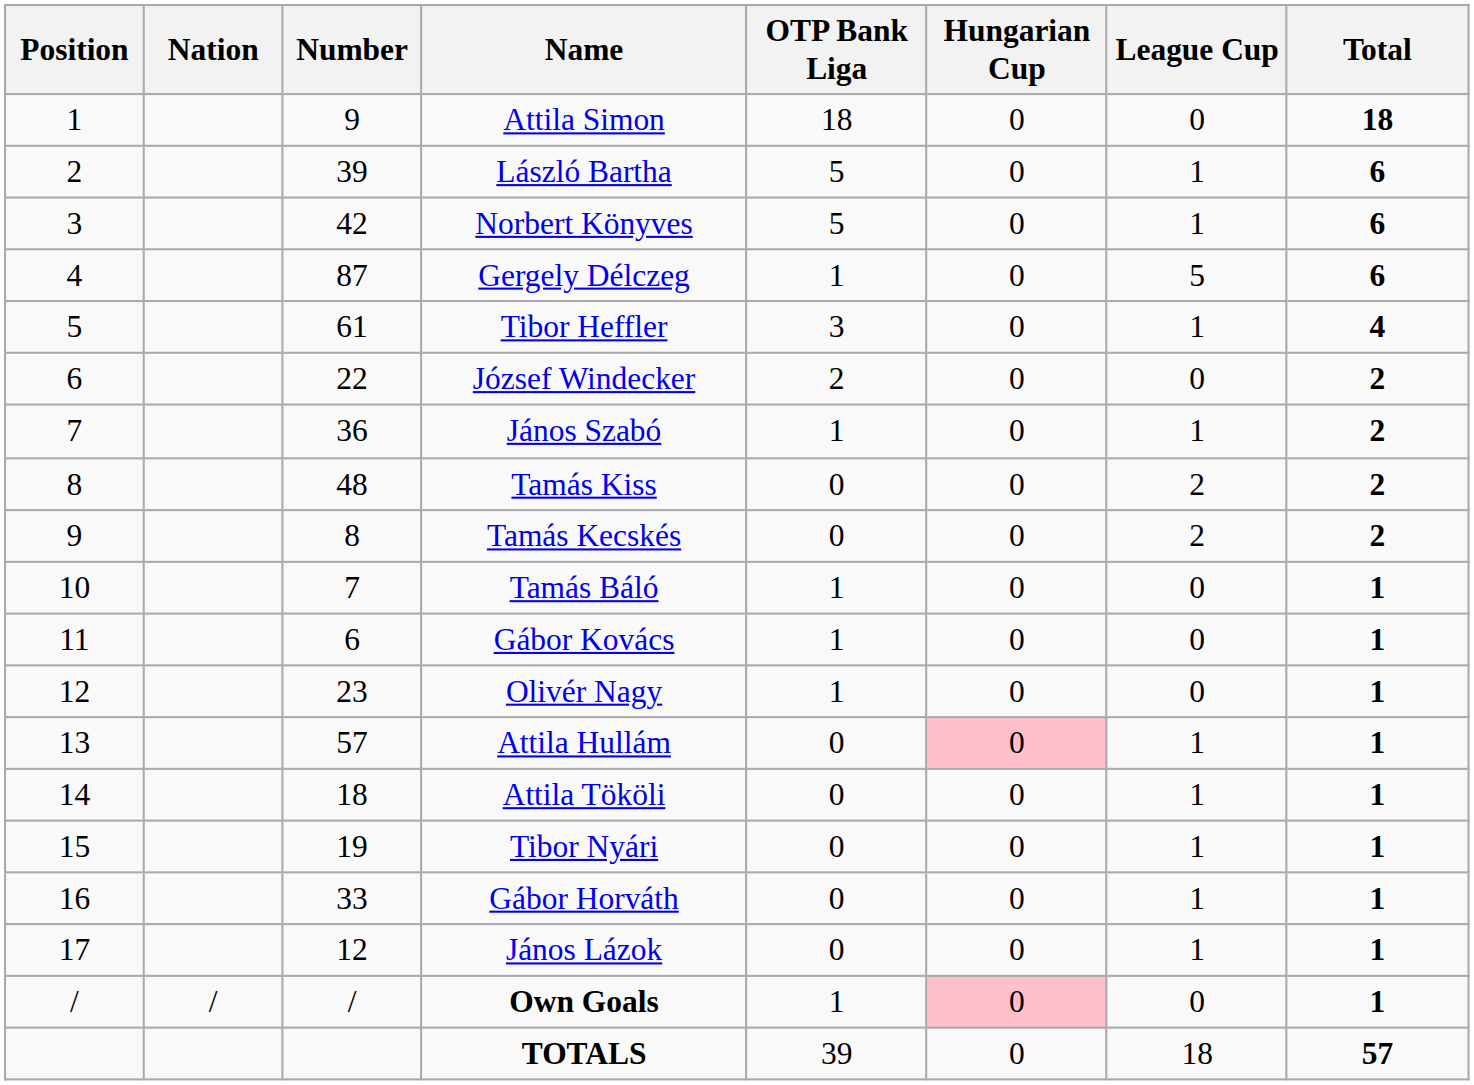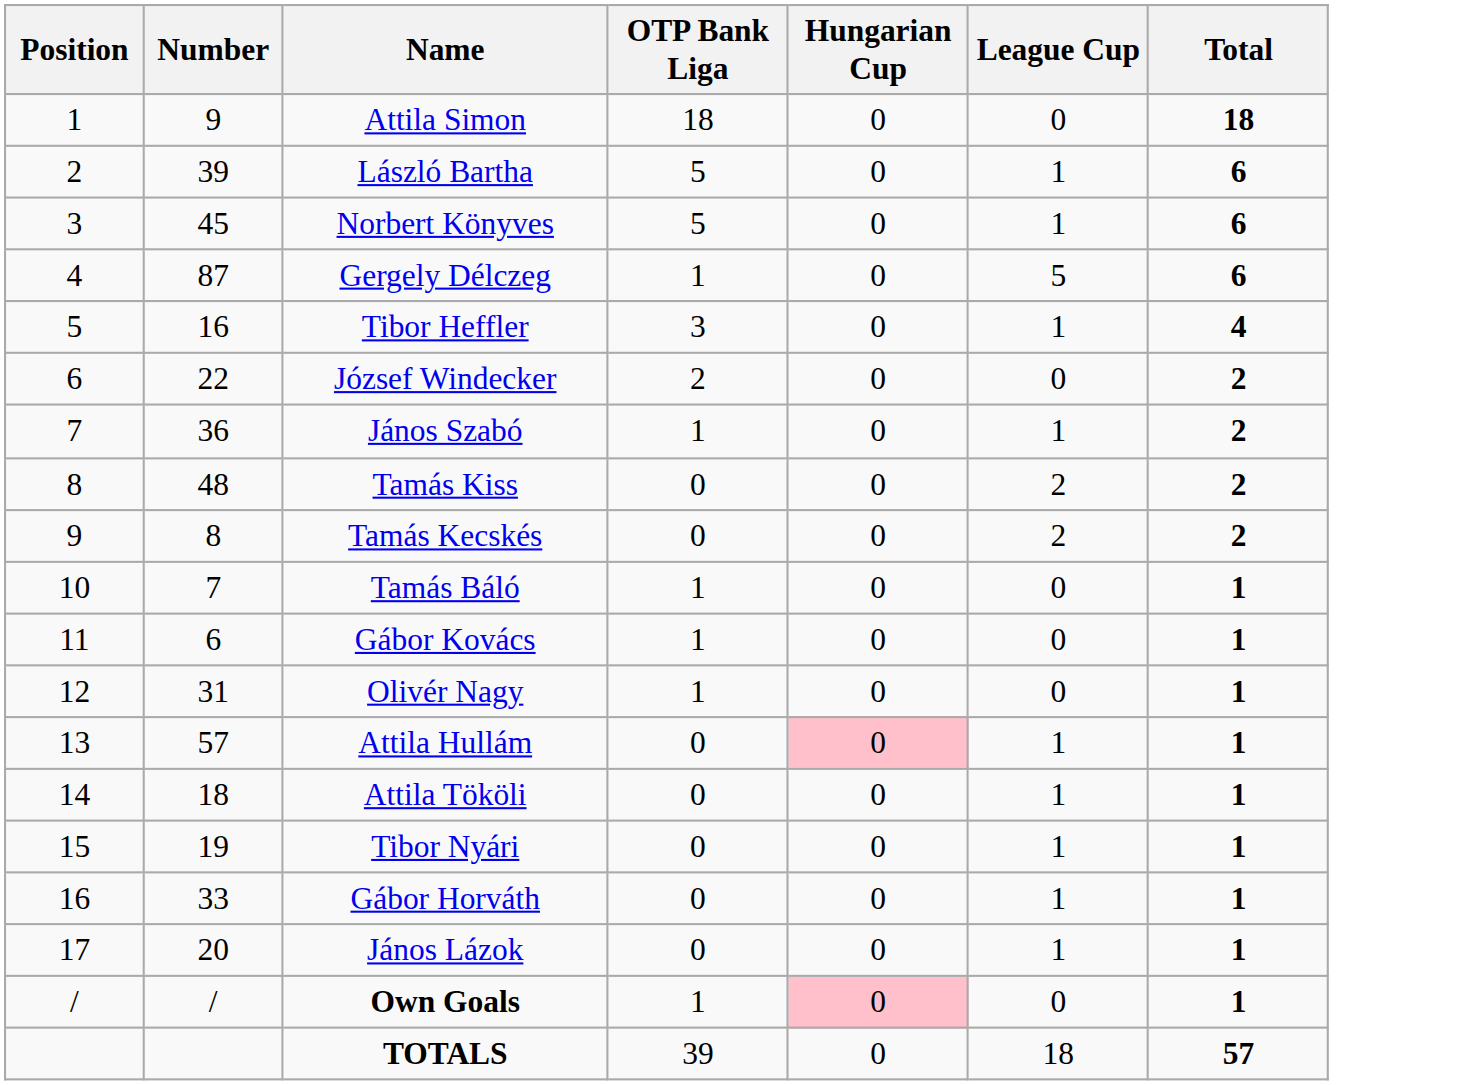 <table class="wikitable" style="font-size: 95%; text-align: center;">
 <tr>
 <th width=60>Position</th>
-<th width=60>Nation</th>
 <th width=60>Number</th>
 <th width=150>Name</th>
 <th width=80>OTP Bank Liga</th>
 <th width=80>Hungarian Cup</th>
 <th width=80>League Cup</th>
 <th width=80>Total</th>
 </tr>
 <tr>
 <td>1</td>
-<td></td>
 <td>9</td>
 <td><a href='#'>Attila Simon</a></td>
 <td>18</td>
 <td>0</td>
 <td>0</td>
 <td><strong>18</strong></td>
 </tr>
 <tr>
 <td>2</td>
-<td></td>
 <td>39</td>
 <td><a href='#'>László Bartha</a></td>
 <td>5</td>
 <td>0</td>
 <td>1</td>
 <td><strong>6</strong></td>
 </tr>
 <tr>
 <td>3</td>
-<td></td>
-<td>42</td>
+<td>45</td>
 <td><a href='#'>Norbert Könyves</a></td>
 <td>5</td>
 <td>0</td>
 <td>1</td>
 <td><strong>6</strong></td>
 </tr>
 <tr>
 <td>4</td>
-<td></td>
 <td>87</td>
 <td><a href='#'>Gergely Délczeg</a></td>
 <td>1</td>
 <td>0</td>
 <td>5</td>
 <td><strong>6</strong></td>
 </tr>
 <tr>
 <td>5</td>
-<td></td>
-<td>61</td>
+<td>16</td>
 <td><a href='#'>Tibor Heffler</a></td>
 <td>3</td>
 <td>0</td>
 <td>1</td>
 <td><strong>4</strong></td>
 </tr>
 <tr>
 <td>6</td>
-<td></td>
 <td>22</td>
 <td><a href='#'>József Windecker</a></td>
 <td>2</td>
 <td>0</td>
 <td>0</td>
 <td><strong>2</strong></td>
 </tr>
 <tr>
 <td>7</td>
-<td></td>
 <td>36</td>
 <td><a href='#'>János Szabó</a></td>
 <td>1</td>
 <td>0</td>
 <td>1</td>
 <td><strong>2</strong></td>
 </tr>
 <tr>
 <td>8</td>
-<td></td>
 <td>48</td>
 <td><a href='#'>Tamás Kiss</a></td>
 <td>0</td>
 <td>0</td>
 <td>2</td>
 <td><strong>2</strong></td>
 </tr>
 <tr>
 <td>9</td>
-<td></td>
 <td>8</td>
 <td><a href='#'>Tamás Kecskés</a></td>
 <td>0</td>
 <td>0</td>
 <td>2</td>
 <td><strong>2</strong></td>
 </tr>
 <tr>
 <td>10</td>
-<td></td>
 <td>7</td>
 <td><a href='#'>Tamás Báló</a></td>
 <td>1</td>
 <td>0</td>
 <td>0</td>
 <td><strong>1</strong></td>
 </tr>
 <tr>
 <td>11</td>
-<td></td>
 <td>6</td>
 <td><a href='#'>Gábor Kovács</a></td>
 <td>1</td>
 <td>0</td>
 <td>0</td>
 <td><strong>1</strong></td>
 </tr>
 <tr>
 <td>12</td>
-<td></td>
-<td>23</td>
+<td>31</td>
 <td><a href='#'>Olivér Nagy</a></td>
 <td>1</td>
 <td>0</td>
 <td>0</td>
 <td><strong>1</strong></td>
 </tr>
 <tr>
 <td>13</td>
-<td></td>
 <td>57</td>
 <td><a href='#'>Attila Hullám</a></td>
 <td>0</td>
 <td style="background: pink;">0</td>
 <td>1</td>
 <td><strong>1</strong></td>
 </tr>
 <tr>
 <td>14</td>
-<td></td>
 <td>18</td>
 <td><a href='#'>Attila Tököli</a></td>
 <td>0</td>
 <td>0</td>
 <td>1</td>
 <td><strong>1</strong></td>
 </tr>
 <tr>
 <td>15</td>
-<td></td>
 <td>19</td>
 <td><a href='#'>Tibor Nyári</a></td>
 <td>0</td>
 <td>0</td>
 <td>1</td>
 <td><strong>1</strong></td>
 </tr>
 <tr>
 <td>16</td>
-<td></td>
 <td>33</td>
 <td><a href='#'>Gábor Horváth</a></td>
 <td>0</td>
 <td>0</td>
 <td>1</td>
 <td><strong>1</strong></td>
 </tr>
 <tr>
 <td>17</td>
-<td></td>
-<td>12</td>
+<td>20</td>
 <td><a href='#'>János Lázok</a></td>
 <td>0</td>
 <td>0</td>
 <td>1</td>
 <td><strong>1</strong></td>
 </tr>
 <tr>
-<td>/</td>
 <td>/</td>
 <td>/</td>
 <td><strong>Own Goals</strong></td>
 <td>1</td>
 <td style="background: pink;">0</td>
 <td>0</td>
 <td><strong>1</strong></td>
 </tr>
 <tr>
 <td></td>
 <td></td>
-<td></td>
 <td><strong>TOTALS</strong></td>
 <td>39</td>
 <td>0</td>
 <td>18</td>
 <td><strong>57</strong></td>
 </tr>
 </table>
